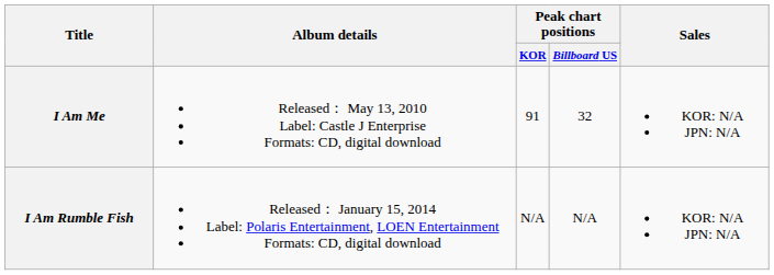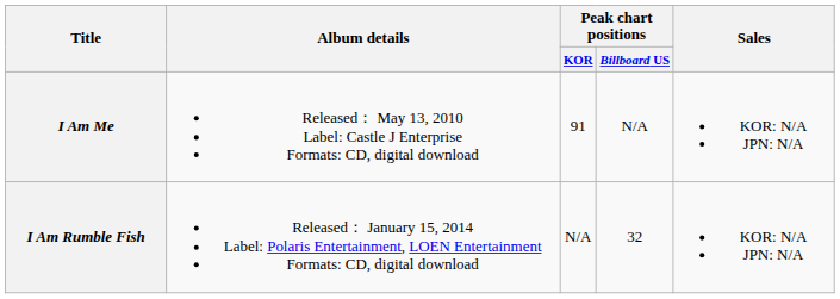 <table class="wikitable plainrowheaders" style="text-align:center;">
 <tr>
 <th scope="col" rowspan="2" style="width:10em;">Title</th>
 <th scope="col" rowspan="2" style="width:25em;">Album details</th>
 <th scope="col" colspan="2" style="width:5em;">Peak chart positions</th>
 <th scope="col" rowspan="2" style="width:10em;">Sales</th>
 </tr>
 <tr>
 <th><small><a href='#'>KOR</a></small><br></th>
 <th><small><a href='#'><em>Billboard</em> US</a></small><br></th>
 </tr>
 <tr>
 <th scope="row"><em>I Am Me</em></th>
 <td><br><ul><li>Released： May 13, 2010</li><li>Label: Castle J Enterprise</li><li>Formats: CD, digital download</li></ul></td>
 <td>91</td>
-<td>32</td>
+<td>N/A</td>
 <td><br><ul><li>KOR: N/A</li><li>JPN: N/A</li></ul></td>
 </tr>
 <tr>
 <th scope="row"><em>I Am Rumble Fish</em></th>
 <td><br><ul><li>Released： January 15, 2014</li><li>Label: <a href='#'>Polaris Entertainment</a>, <a href='#'>LOEN Entertainment</a></li><li>Formats: CD, digital download</li></ul></td>
 <td>N/A</td>
-<td>N/A</td>
+<td>32</td>
 <td><br><ul><li>KOR: N/A</li><li>JPN: N/A</li></ul></td>
 </tr>
 </table>
